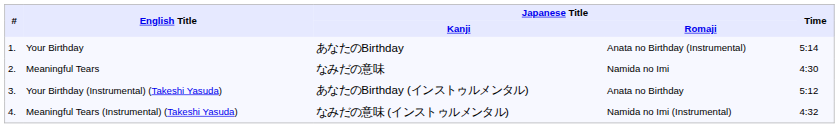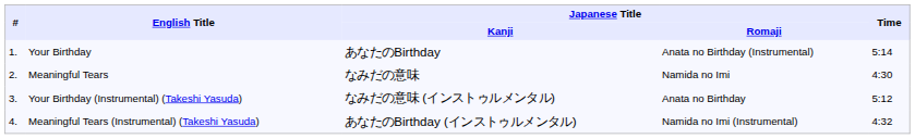 <table border="0" cellpadding="4" cellspacing="0"  style="border:1px #aaa solid; border-collapse:collapse; padding:0.2em; margin:0 1em 1em; background:#f7f8ff; font-size:0.9em; width:98%;">
 <tr style="vertical-align:middle; background:#e6e9ff;">
 <th rowspan="2">#</th>
 <th rowspan="2"><a href='#'>English</a> Title</th>
 <th colspan="2"><a href='#'>Japanese</a> Title</th>
 <th rowspan="2">Time</th>
 </tr>
 <tr style="background:#e6e9ff;">
 <th><a href='#'>Kanji</a></th>
 <th><a href='#'>Romaji</a></th>
 </tr>
 <tr>
 <td>1.</td>
 <td>Your Birthday</td>
 <td style="font-size: 120%;">あなたのBirthday</td>
 <td>Anata no Birthday (Instrumental)</td>
 <td>5:14</td>
 </tr>
 <tr>
 <td>2.</td>
 <td>Meaningful Tears</td>
 <td style="font-size: 120%;">なみだの意味</td>
 <td>Namida no Imi</td>
 <td>4:30</td>
 </tr>
 <tr>
 <td>3.</td>
 <td>Your Birthday (Instrumental) (<a href='#'>Takeshi Yasuda</a>)</td>
-<td style="font-size: 120%;">あなたのBirthday (インストゥルメンタル)</td>
+<td style="font-size: 120%;">なみだの意味 (インストゥルメンタル)</td>
 <td>Anata no Birthday</td>
 <td>5:12</td>
 </tr>
 <tr>
 <td>4.</td>
 <td>Meaningful Tears (Instrumental) (<a href='#'>Takeshi Yasuda</a>)</td>
-<td style="font-size: 120%;">なみだの意味 (インストゥルメンタル)</td>
+<td style="font-size: 120%;">あなたのBirthday (インストゥルメンタル)</td>
 <td>Namida no Imi (Instrumental)</td>
 <td>4:32</td>
 </tr>
 </table>
